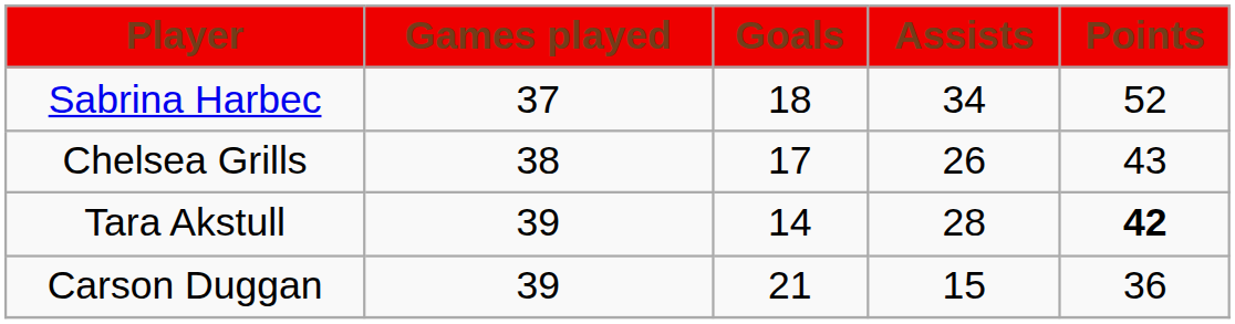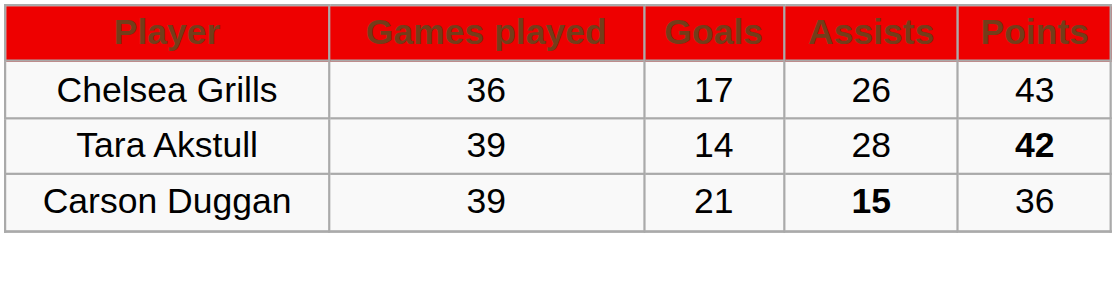 <table class="wikitable" width="80%">
 <tr align="center"  style="background:#EE0000;color:#733D1A;">
 <td><strong>Player</strong></td>
 <td><strong>Games played</strong></td>
 <td><strong>Goals</strong></td>
 <td><strong>Assists</strong></td>
 <td><strong>Points</strong></td>
 </tr>
 <tr align="center" bgcolor="">
-<td><a href='#'>Sabrina Harbec</a></td>
-<td>37</td>
-<td>18</td>
-<td>34</td>
-<td>52</td>
-</tr>
-<tr align="center" bgcolor="">
 <td>Chelsea Grills</td>
-<td>38</td>
+<td>36</td>
 <td>17</td>
 <td>26</td>
 <td>43</td>
 </tr>
 <tr align="center" bgcolor="">
 <td>Tara Akstull</td>
 <td>39</td>
 <td>14</td>
 <td>28</td>
 <td><strong>42</strong></td>
 </tr>
 <tr align="center" bgcolor="">
 <td>Carson Duggan</td>
 <td>39</td>
 <td>21</td>
-<td>15</td>
+<td><strong>15</strong></td>
 <td>36</td>
 </tr>
 <tr align="center" bgcolor="">
 </tr>
 </table>
